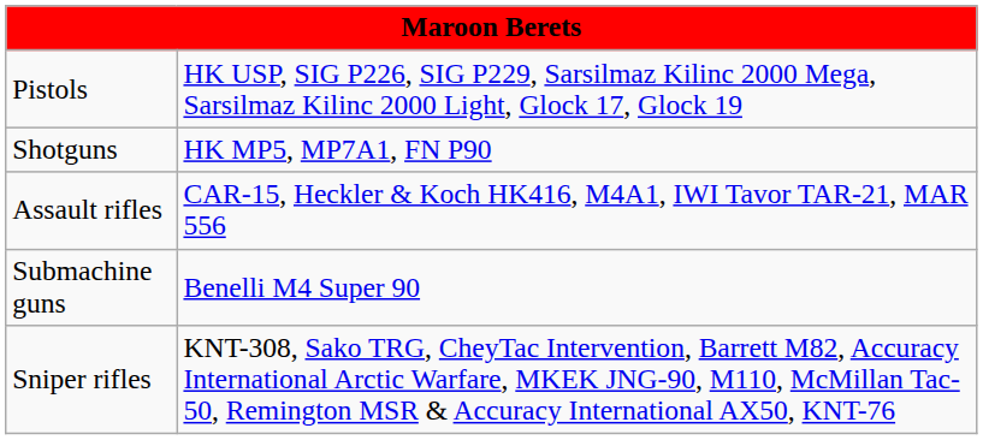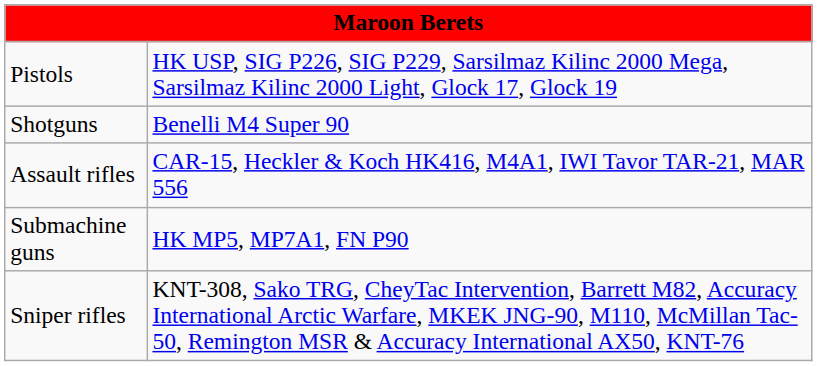 <table class="wikitable" style="width:550px;">
 <tr>
 <td colspan="2"  style="text-align:center; background:red;"><span><strong>Maroon Berets</strong></span></td>
 </tr>
 <tr>
 <td>Pistols</td>
 <td><a href='#'>HK USP</a>, <a href='#'>SIG P226</a>, <a href='#'>SIG P229</a>, <a href='#'>Sarsilmaz Kilinc 2000 Mega</a>, <a href='#'>Sarsilmaz Kilinc 2000 Light</a>, <a href='#'>Glock 17</a>, <a href='#'>Glock 19</a></td>
 </tr>
 <tr>
 <td>Shotguns</td>
-<td><a href='#'>HK MP5</a>, <a href='#'>MP7A1</a>, <a href='#'>FN P90</a></td>
+<td><a href='#'>Benelli M4 Super 90</a></td>
 </tr>
 <tr>
 <td>Assault rifles</td>
 <td><a href='#'>CAR-15</a>, <a href='#'>Heckler & Koch HK416</a>, <a href='#'>M4A1</a>, <a href='#'>IWI Tavor TAR-21</a>, <a href='#'>MAR 556</a></td>
 </tr>
 <tr>
 <td>Submachine guns</td>
-<td><a href='#'>Benelli M4 Super 90</a></td>
+<td><a href='#'>HK MP5</a>, <a href='#'>MP7A1</a>, <a href='#'>FN P90</a></td>
 </tr>
 <tr>
 <td>Sniper rifles</td>
 <td>KNT-308, <a href='#'>Sako TRG</a>, <a href='#'>CheyTac Intervention</a>, <a href='#'>Barrett M82</a>, <a href='#'>Accuracy International Arctic Warfare</a>, <a href='#'>MKEK JNG-90</a>, <a href='#'>M110</a>, <a href='#'>McMillan Tac-50</a>, <a href='#'>Remington MSR</a> & <a href='#'>Accuracy International AX50</a>, <a href='#'>KNT-76</a></td>
 </tr>
 </table>
